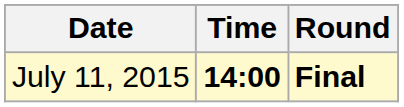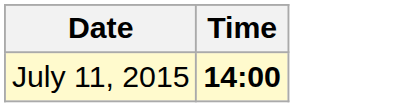 <table class="wikitable">
 <tr>
 <th>Date</th>
 <th>Time</th>
-<th>Round</th>
 </tr>
 <tr style=background:lemonchiffon>
 <td>July 11, 2015</td>
 <td><strong>14:00</strong></td>
-<td><strong>Final</strong></td>
 </tr>
 </table>
